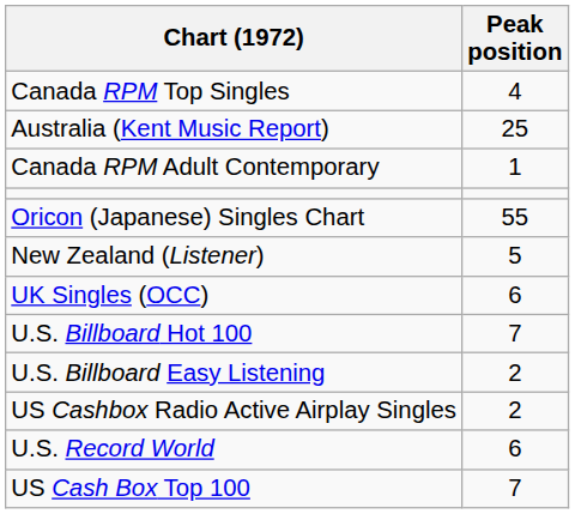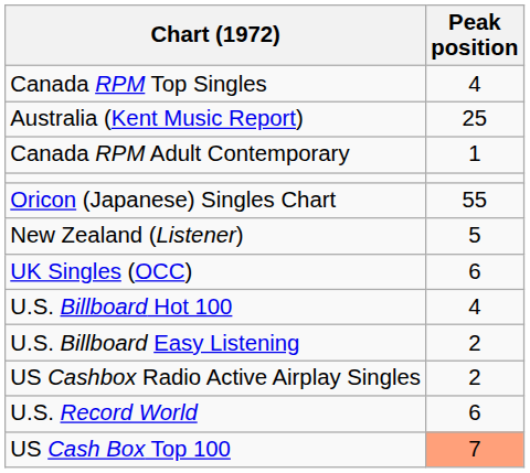 <table class="wikitable sortable">
 <tr>
 <th>Chart (1972)</th>
 <th>Peak<br>position</th>
 </tr>
 <tr>
 <td>Canada <em><a href='#'>RPM</a></em> Top Singles</td>
 <td align="center">4</td>
 </tr>
 <tr>
 <td>Australia (<a href='#'>Kent Music Report</a>)</td>
 <td style="text-align:center;">25</td>
 </tr>
 <tr>
 <td>Canada <em>RPM</em> Adult Contemporary </td>
 <td align="center">1</td>
 </tr>
 <tr>
 <td></td>
 </tr>
 <tr>
 <td><a href='#'>Oricon</a> (Japanese) Singles Chart</td>
 <td align="center">55</td>
 </tr>
 <tr>
 <td>New Zealand (<em>Listener</em>)</td>
 <td align="center">5</td>
 </tr>
 <tr>
 <td><a href='#'>UK Singles</a> (<a href='#'>OCC</a>)</td>
 <td align="center">6</td>
 </tr>
 <tr>
 <td>U.S. <a href='#'><em>Billboard</em> Hot 100</a></td>
-<td align="center">7</td>
+<td align="center">4</td>
 </tr>
 <tr>
 <td>U.S. <em>Billboard</em> <a href='#'>Easy Listening</a></td>
 <td align="center">2</td>
 </tr>
 <tr>
 <td>US <em>Cashbox</em> Radio Active Airplay Singles</td>
 <td style="text-align:center;">2</td>
 </tr>
 <tr>
 <td>U.S. <em><a href='#'>Record World</a></em></td>
 <td align="center">6</td>
 </tr>
 <tr>
 <td align="left">US <a href='#'><em>Cash Box</em> Top 100</a></td>
-<td align="center">7</td>
+<td align="center" style="background: lightsalmon;">7</td>
 </tr>
 </table>
